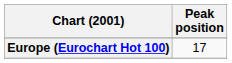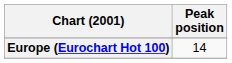 <table class="wikitable sortable plainrowheaders" style="text-align:center">
 <tr>
 <th scope="col">Chart (2001)</th>
 <th scope="col">Peak<br>position</th>
 </tr>
 <tr>
 </tr>
 <tr>
 </tr>
 <tr>
 </tr>
 <tr>
 <th scope="row">Europe (<a href='#'>Eurochart Hot 100</a>)</th>
-<td>17</td>
+<td>14</td>
 </tr>
 <tr>
 </tr>
 <tr>
 </tr>
 <tr>
 </tr>
 <tr>
 </tr>
 <tr>
 </tr>
 <tr>
 </tr>
 <tr>
 </tr>
 <tr>
 </tr>
 <tr>
 </tr>
 <tr>
 </tr>
 <tr>
 </tr>
 <tr>
 </tr>
 <tr>
 </tr>
 <tr>
 </tr>
 <tr>
 </tr>
 <tr>
 </tr>
 </table>
